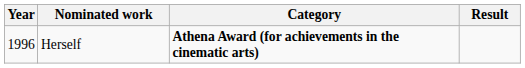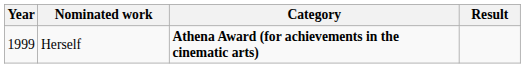 <table class=wikitable>
 <tr>
 <th width=4%>Year</th>
 <th width=26%>Nominated work</th>
 <th width=58%>Category</th>
 <th width=12%>Result</th>
 </tr>
 <tr>
-<td>1996</td>
+<td>1999</td>
 <td>Herself</td>
 <td><strong>Athena Award (for achievements in the cinematic arts)</strong></td>
 <td></td>
 </tr>
 </table>
